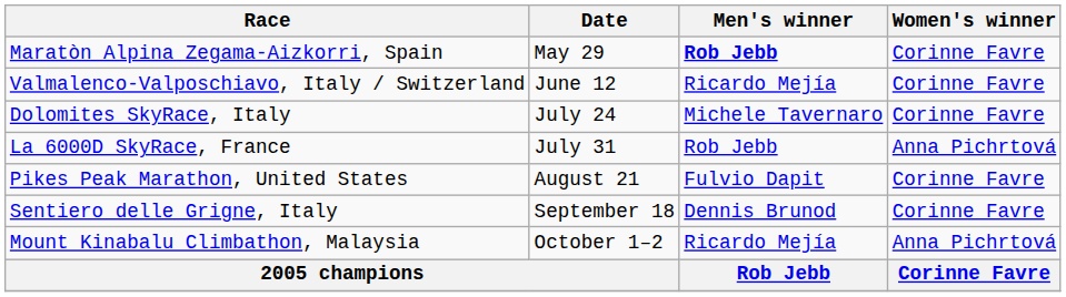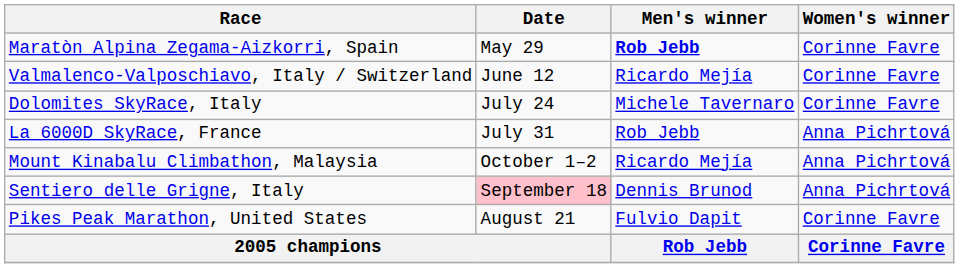 <table class="wikitable" width= style="font-size:90%; text-align:center;">
 <tr>
 <th>Race</th>
 <th>Date</th>
 <th>Men's winner</th>
 <th>Women's winner</th>
 </tr>
 <tr>
 <td><a href='#'>Maratòn Alpina Zegama-Aizkorri</a>, Spain</td>
 <td>May 29</td>
 <td><strong><a href='#'>Rob Jebb</a></strong></td>
 <td><a href='#'>Corinne Favre</a></td>
 </tr>
 <tr>
 <td><a href='#'>Valmalenco-Valposchiavo</a>, Italy / Switzerland</td>
 <td>June 12</td>
 <td><a href='#'>Ricardo Mejía</a></td>
 <td><a href='#'>Corinne Favre</a></td>
 </tr>
 <tr>
 <td><a href='#'>Dolomites SkyRace</a>, Italy</td>
 <td>July 24</td>
 <td><a href='#'>Michele Tavernaro</a></td>
 <td><a href='#'>Corinne Favre</a></td>
 </tr>
 <tr>
 <td><a href='#'>La 6000D SkyRace</a>, France</td>
 <td>July 31</td>
 <td><a href='#'>Rob Jebb</a></td>
 <td><a href='#'>Anna Pichrtová</a></td>
 </tr>
 <tr>
+<td><a href='#'>Mount Kinabalu Climbathon</a>, Malaysia</td>
+<td>October 1–2</td>
+<td><a href='#'>Ricardo Mejía</a></td>
+<td><a href='#'>Anna Pichrtová</a></td>
+</tr>
+<tr>
+<td><a href='#'>Sentiero delle Grigne</a>, Italy</td>
+<td style="background: pink;">September 18</td>
+<td><a href='#'>Dennis Brunod</a></td>
+<td><a href='#'>Anna Pichrtová</a></td>
+</tr>
+<tr>
 <td><a href='#'>Pikes Peak Marathon</a>, United States</td>
 <td>August 21</td>
 <td><a href='#'>Fulvio Dapit</a></td>
 <td><a href='#'>Corinne Favre</a></td>
-</tr>
-<tr>
-<td><a href='#'>Sentiero delle Grigne</a>, Italy</td>
-<td>September 18</td>
-<td><a href='#'>Dennis Brunod</a></td>
-<td><a href='#'>Corinne Favre</a></td>
-</tr>
-<tr>
-<td><a href='#'>Mount Kinabalu Climbathon</a>, Malaysia</td>
-<td>October 1–2</td>
-<td><a href='#'>Ricardo Mejía</a></td>
-<td><a href='#'>Anna Pichrtová</a></td>
 </tr>
 <tr>
 <th colspan=2 align="center">2005 champions</th>
 <th align="center"><a href='#'>Rob Jebb</a></th>
 <th align="center"><a href='#'>Corinne Favre</a></th>
 </tr>
 <tr>
 </tr>
 </table>
